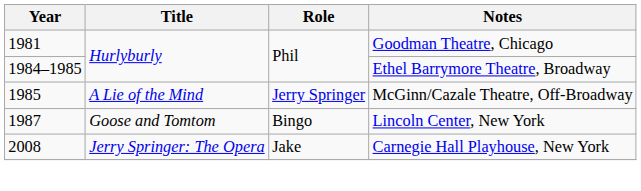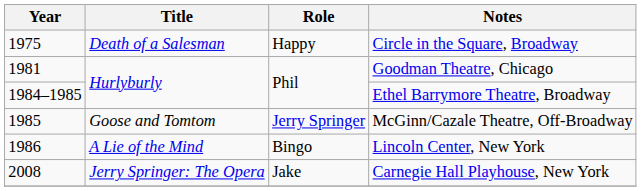 <table class="wikitable plainrowheaders sortable">
 <tr>
 <th scope="row" ! scope="col">Year</th>
 <th scope="col">Title</th>
 <th scope="col">Role</th>
 <th scope="col" ! class="unsortable">Notes</th>
+</tr>
+<tr>
+<td>1975</td>
+<td><em><a href='#'>Death of a Salesman</a></em></td>
+<td>Happy</td>
+<td><a href='#'>Circle in the Square</a>, <a href='#'>Broadway</a></td>
 </tr>
 <tr>
 <td>1981</td>
 <td rowspan=2><em><a href='#'>Hurlyburly</a></em></td>
 <td rowspan=2>Phil</td>
 <td><a href='#'>Goodman Theatre</a>, Chicago</td>
 </tr>
 <tr>
 <td>1984–1985</td>
 <td><a href='#'>Ethel Barrymore Theatre</a>, Broadway</td>
 </tr>
 <tr>
 <td>1985</td>
-<td><em><a href='#'>A Lie of the Mind</a></em></td>
+<td><em>Goose and Tomtom</em></td>
 <td><a href='#'>Jerry Springer</a></td>
 <td>McGinn/Cazale Theatre, Off-Broadway</td>
 </tr>
 <tr>
-<td>1987</td>
-<td><em>Goose and Tomtom</em></td>
+<td>1986</td>
+<td><em><a href='#'>A Lie of the Mind</a></em></td>
 <td>Bingo</td>
 <td><a href='#'>Lincoln Center</a>, New York</td>
 </tr>
 <tr>
 <td>2008</td>
 <td><em><a href='#'>Jerry Springer: The Opera</a></em></td>
 <td>Jake</td>
 <td><a href='#'>Carnegie Hall Playhouse</a>, New York</td>
 </tr>
 <tr>
 </tr>
 </table>
